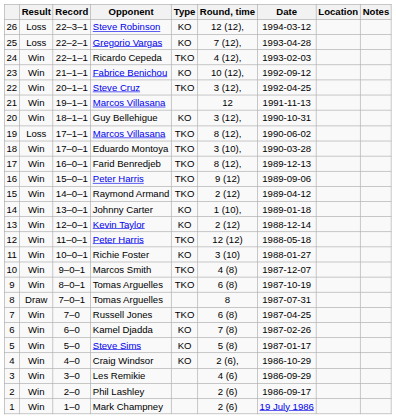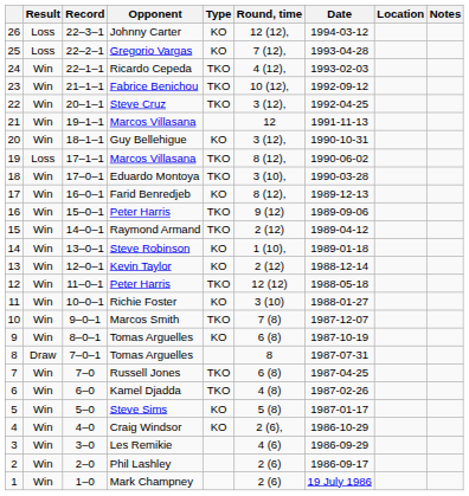 <table class="wikitable" style="text-align:center; font-size:95%">
 <tr>
 <th></th>
 <th>Result</th>
 <th>Record</th>
 <th>Opponent</th>
 <th>Type</th>
 <th>Round, time</th>
 <th>Date</th>
 <th>Location</th>
 <th>Notes</th>
 </tr>
 <tr>
 <td>26</td>
 <td>Loss</td>
 <td>22–3–1</td>
-<td align=left> <a href='#'>Steve Robinson</a></td>
+<td align=left> Johnny Carter</td>
 <td>KO</td>
 <td>12 (12), </td>
 <td>1994-03-12</td>
 <td align=left> </td>
 <td align=left></td>
 </tr>
 <tr>
 <td>25</td>
 <td>Loss</td>
 <td>22–2–1</td>
 <td align=left> <a href='#'>Gregorio Vargas</a></td>
 <td>KO</td>
 <td>7 (12), </td>
 <td>1993-04-28</td>
 <td align=left> </td>
 <td align=left></td>
 </tr>
 <tr>
 <td>24</td>
 <td>Win</td>
 <td>22–1–1</td>
 <td align=left> Ricardo Cepeda</td>
 <td>TKO</td>
 <td>4 (12), </td>
 <td>1993-02-03</td>
 <td align=left> </td>
 <td align=left></td>
 </tr>
 <tr>
 <td>23</td>
 <td>Win</td>
 <td>21–1–1</td>
 <td align=left> <a href='#'>Fabrice Benichou</a></td>
-<td>KO</td>
+<td>TKO</td>
 <td>10 (12), </td>
 <td>1992-09-12</td>
 <td align=left> </td>
 <td align=left></td>
 </tr>
 <tr>
 <td>22</td>
 <td>Win</td>
 <td>20–1–1</td>
 <td align=left> <a href='#'>Steve Cruz</a></td>
 <td>TKO</td>
 <td>3 (12), </td>
 <td>1992-04-25</td>
 <td align=left> </td>
 <td align=left></td>
 </tr>
 <tr>
 <td>21</td>
 <td>Win</td>
 <td>19–1–1</td>
 <td align=left> <a href='#'>Marcos Villasana</a></td>
 <td></td>
 <td>12</td>
 <td>1991-11-13</td>
 <td align=left> </td>
 <td align=left></td>
 </tr>
 <tr>
 <td>20</td>
 <td>Win</td>
 <td>18–1–1</td>
 <td align=left> Guy Bellehigue</td>
 <td>KO</td>
 <td>3 (12), </td>
 <td>1990-10-31</td>
 <td align=left> </td>
 <td align=left></td>
 </tr>
 <tr>
 <td>19</td>
 <td>Loss</td>
 <td>17–1–1</td>
 <td align=left> <a href='#'>Marcos Villasana</a></td>
 <td>TKO</td>
 <td>8 (12), </td>
 <td>1990-06-02</td>
 <td align=left> </td>
 <td align=left></td>
 </tr>
 <tr>
 <td>18</td>
 <td>Win</td>
 <td>17–0–1</td>
 <td align=left> Eduardo Montoya</td>
 <td>TKO</td>
 <td>3 (10), </td>
 <td>1990-03-28</td>
 <td align=left> </td>
 <td align=left></td>
 </tr>
 <tr>
 <td>17</td>
 <td>Win</td>
 <td>16–0–1</td>
 <td align=left> Farid Benredjeb</td>
-<td>TKO</td>
+<td>KO</td>
 <td>8 (12), </td>
 <td>1989-12-13</td>
 <td align=left> </td>
 <td align=left></td>
 </tr>
 <tr>
 <td>16</td>
 <td>Win</td>
 <td>15–0–1</td>
 <td align=left> <a href='#'>Peter Harris</a></td>
 <td>TKO</td>
 <td>9 (12)</td>
 <td>1989-09-06</td>
 <td align=left> </td>
 <td align=left></td>
 </tr>
 <tr>
 <td>15</td>
 <td>Win</td>
 <td>14–0–1</td>
 <td align=left> Raymond Armand</td>
 <td>TKO</td>
 <td>2 (12)</td>
 <td>1989-04-12</td>
 <td align=left> </td>
 <td style="text-align:left;"></td>
 </tr>
 <tr>
 <td>14</td>
 <td>Win</td>
 <td>13–0–1</td>
-<td align=left> Johnny Carter</td>
+<td align=left> <a href='#'>Steve Robinson</a></td>
 <td>KO</td>
 <td>1 (10), </td>
 <td>1989-01-18</td>
 <td align=left> </td>
 <td align=left></td>
 </tr>
 <tr>
 <td>13</td>
 <td>Win</td>
 <td>12–0–1</td>
 <td align=left> <a href='#'>Kevin Taylor</a></td>
 <td>KO</td>
 <td>2 (12)</td>
 <td>1988-12-14</td>
 <td align=left> </td>
 <td align=left></td>
 </tr>
 <tr>
 <td>12</td>
 <td>Win</td>
 <td>11–0–1</td>
 <td align=left> <a href='#'>Peter Harris</a></td>
 <td>TKO</td>
 <td>12 (12)</td>
 <td>1988-05-18</td>
 <td align=left> </td>
 <td align=left></td>
 </tr>
 <tr>
 <td>11</td>
 <td>Win</td>
 <td>10–0–1</td>
 <td align=left> Richie Foster</td>
 <td>KO</td>
 <td>3 (10)</td>
 <td>1988-01-27</td>
 <td align=left> </td>
 <td align=left></td>
 </tr>
 <tr>
 <td>10</td>
 <td>Win</td>
 <td>9–0–1</td>
 <td align=left> Marcos Smith</td>
 <td>TKO</td>
-<td>4 (8)</td>
+<td>7 (8)</td>
 <td>1987-12-07</td>
 <td align=left> </td>
 <td align=left></td>
 </tr>
 <tr>
 <td>9</td>
 <td>Win</td>
 <td>8–0–1</td>
 <td align=left> Tomas Arguelles</td>
-<td>TKO</td>
+<td>KO</td>
 <td>6 (8)</td>
 <td>1987-10-19</td>
 <td align=left> </td>
 <td align=left></td>
 </tr>
 <tr>
 <td>8</td>
 <td>Draw</td>
 <td>7–0–1</td>
 <td align=left> Tomas Arguelles</td>
 <td></td>
 <td>8</td>
 <td>1987-07-31</td>
 <td align=left> </td>
 <td align=left></td>
 </tr>
 <tr>
 <td>7</td>
 <td>Win</td>
 <td>7–0</td>
 <td align=left> Russell Jones</td>
 <td>TKO</td>
 <td>6 (8)</td>
 <td>1987-04-25</td>
 <td align=left> </td>
 <td align=left></td>
 </tr>
 <tr>
 <td>6</td>
 <td>Win</td>
 <td>6–0</td>
 <td align=left> Kamel Djadda</td>
-<td>KO</td>
-<td>7 (8)</td>
+<td>TKO</td>
+<td>4 (8)</td>
 <td>1987-02-26</td>
 <td align=left> </td>
 <td align=left></td>
 </tr>
 <tr>
 <td>5</td>
 <td>Win</td>
 <td>5–0</td>
 <td align=left> <a href='#'>Steve Sims</a></td>
 <td>KO</td>
 <td>5 (8)</td>
 <td>1987-01-17</td>
 <td align=left> </td>
 <td align=left></td>
 </tr>
 <tr>
 <td>4</td>
 <td>Win</td>
 <td>4–0</td>
 <td align=left> Craig Windsor</td>
 <td>KO</td>
 <td>2 (6), </td>
 <td>1986-10-29</td>
 <td align=left> </td>
 <td align=left></td>
 </tr>
 <tr>
 <td>3</td>
 <td>Win</td>
 <td>3–0</td>
 <td align=left> Les Remikie</td>
 <td></td>
 <td>4 (6)</td>
 <td>1986-09-29</td>
 <td align=left> </td>
 <td align=left></td>
 </tr>
 <tr>
 <td>2</td>
 <td>Win</td>
 <td>2–0</td>
 <td align=left> Phil Lashley</td>
 <td></td>
 <td>2 (6)</td>
 <td>1986-09-17</td>
 <td align=left> </td>
 <td align=left></td>
 </tr>
 <tr>
 <td>1</td>
 <td>Win</td>
 <td>1–0</td>
 <td align=left> Mark Champney</td>
 <td></td>
 <td>2 (6)</td>
 <td><a href='#'>19 July 1986</a></td>
 <td align=left> </td>
 <td align=left></td>
 </tr>
 </table>
